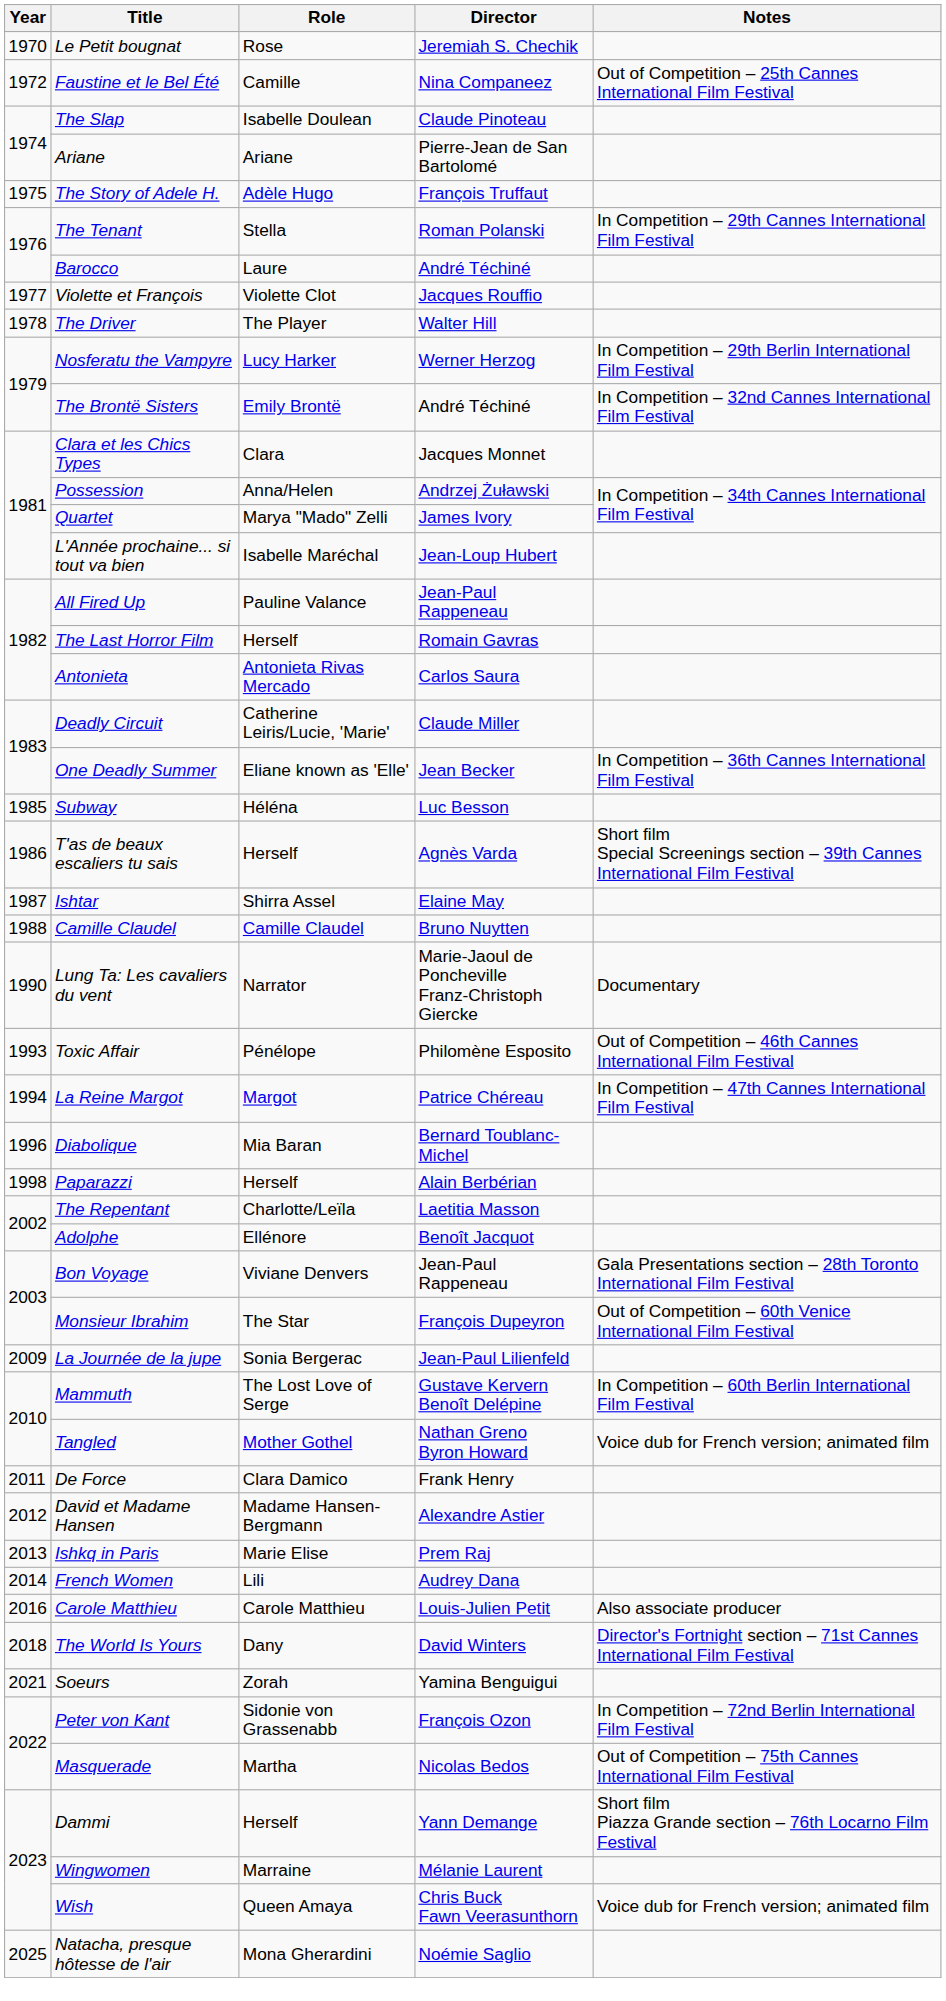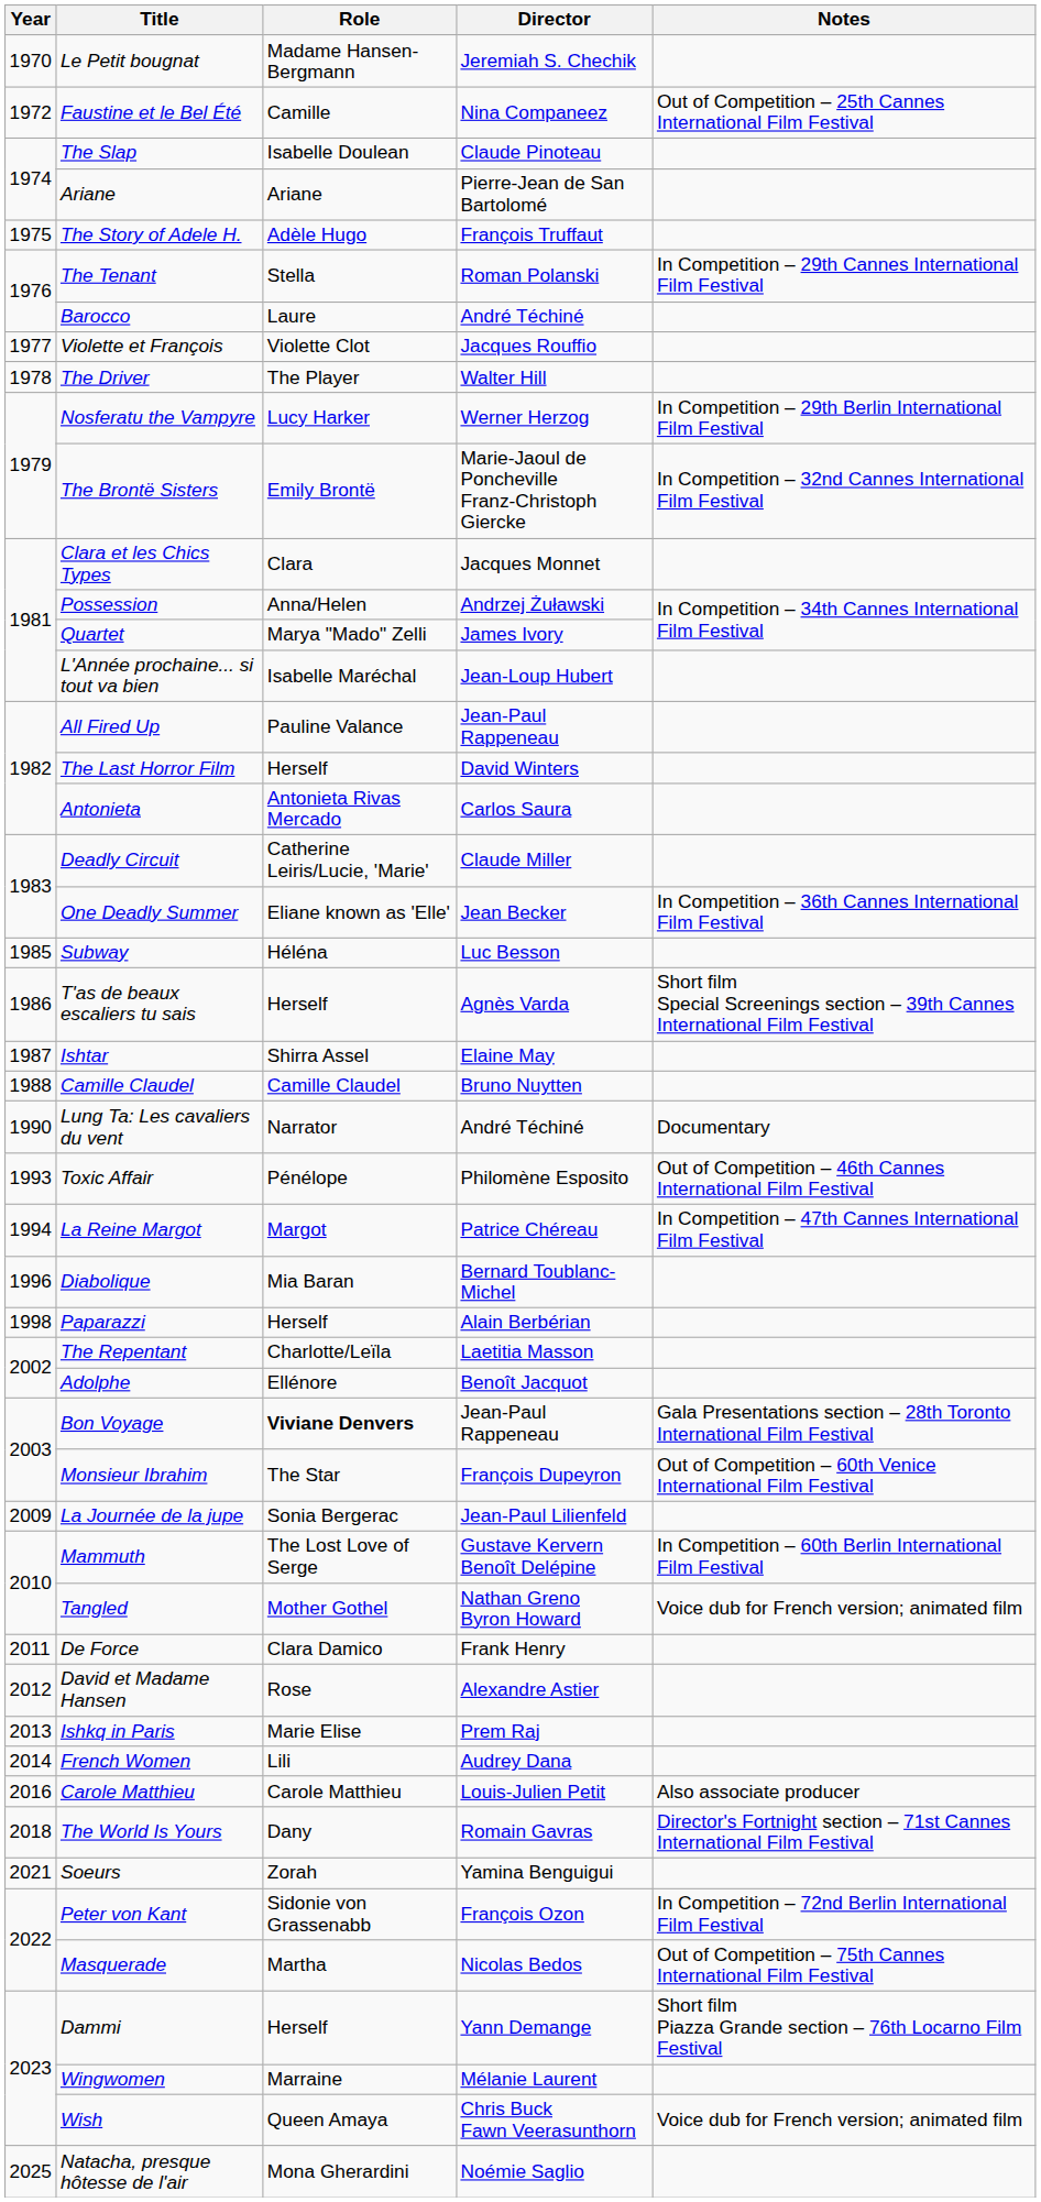 <table class="wikitable sortable unsortable">
 <tr>
 <th>Year</th>
 <th>Title</th>
 <th>Role</th>
 <th>Director</th>
 <th class="unsortable">Notes</th>
 </tr>
 <tr>
 <td>1970</td>
 <td><em>Le Petit bougnat</em></td>
-<td>Rose</td>
+<td>Madame Hansen-Bergmann</td>
 <td><a href='#'>Jeremiah S. Chechik</a></td>
 <td></td>
 </tr>
 <tr>
 <td>1972</td>
 <td><em><a href='#'>Faustine et le Bel Été</a></em></td>
 <td>Camille</td>
 <td><a href='#'>Nina Companeez</a></td>
 <td>Out of Competition – <a href='#'>25th Cannes International Film Festival</a></td>
 </tr>
 <tr>
 <td rowspan=2>1974</td>
 <td><em><a href='#'>The Slap</a></em></td>
 <td>Isabelle Doulean</td>
 <td><a href='#'>Claude Pinoteau</a></td>
 <td></td>
 </tr>
 <tr>
 <td><em>Ariane</em></td>
 <td>Ariane</td>
 <td>Pierre-Jean de San Bartolomé</td>
 <td></td>
 </tr>
 <tr>
 <td>1975</td>
 <td><em><a href='#'>The Story of Adele H.</a></em></td>
 <td><a href='#'>Adèle Hugo</a></td>
 <td><a href='#'>François Truffaut</a></td>
 <td></td>
 </tr>
 <tr>
 <td rowspan=2>1976</td>
 <td><em><a href='#'>The Tenant</a></em></td>
 <td>Stella</td>
 <td><a href='#'>Roman Polanski</a></td>
 <td>In Competition – <a href='#'>29th Cannes International Film Festival</a></td>
 </tr>
 <tr>
 <td><em><a href='#'>Barocco</a></em></td>
 <td>Laure</td>
 <td><a href='#'>André Téchiné</a></td>
 <td></td>
 </tr>
 <tr>
 <td>1977</td>
 <td><em>Violette et François</em></td>
 <td>Violette Clot</td>
 <td><a href='#'>Jacques Rouffio</a></td>
 <td></td>
 </tr>
 <tr>
 <td>1978</td>
 <td><em><a href='#'>The Driver</a></em></td>
 <td>The Player</td>
 <td><a href='#'>Walter Hill</a></td>
 <td></td>
 </tr>
 <tr>
 <td rowspan=2>1979</td>
 <td><em><a href='#'>Nosferatu the Vampyre</a></em></td>
 <td><a href='#'>Lucy Harker</a></td>
 <td><a href='#'>Werner Herzog</a></td>
 <td>In Competition – <a href='#'>29th Berlin International Film Festival</a></td>
 </tr>
 <tr>
 <td><em><a href='#'>The Brontë Sisters</a></em></td>
 <td><a href='#'>Emily Brontë</a></td>
-<td>André Téchiné</td>
+<td>Marie-Jaoul de Poncheville <br>Franz-Christoph Giercke</td>
 <td>In Competition – <a href='#'>32nd Cannes International Film Festival</a></td>
 </tr>
 <tr>
 <td rowspan=4>1981</td>
 <td><em><a href='#'>Clara et les Chics Types</a></em></td>
 <td>Clara</td>
 <td>Jacques Monnet</td>
 <td></td>
 </tr>
 <tr>
 <td><em><a href='#'>Possession</a></em></td>
 <td>Anna/Helen</td>
 <td><a href='#'>Andrzej Żuławski</a></td>
 <td rowspan=2>In Competition – <a href='#'>34th Cannes International Film Festival</a></td>
 </tr>
 <tr>
 <td><em><a href='#'>Quartet</a></em></td>
 <td>Marya "Mado" Zelli</td>
 <td><a href='#'>James Ivory</a></td>
 </tr>
 <tr>
 <td><em>L'Année prochaine... si tout va bien</em></td>
 <td>Isabelle Maréchal</td>
 <td><a href='#'>Jean-Loup Hubert</a></td>
 <td></td>
 </tr>
 <tr>
 <td rowspan=3>1982</td>
 <td><em><a href='#'>All Fired Up</a></em></td>
 <td>Pauline Valance</td>
 <td><a href='#'>Jean-Paul Rappeneau</a></td>
 <td></td>
 </tr>
 <tr>
 <td><em><a href='#'>The Last Horror Film</a></em></td>
 <td>Herself</td>
-<td><a href='#'>Romain Gavras</a></td>
+<td><a href='#'>David Winters</a></td>
 <td></td>
 </tr>
 <tr>
 <td><em><a href='#'>Antonieta</a></em></td>
 <td><a href='#'>Antonieta Rivas Mercado</a></td>
 <td><a href='#'>Carlos Saura</a></td>
 <td></td>
 </tr>
 <tr>
 <td rowspan=2>1983</td>
 <td><em><a href='#'>Deadly Circuit</a></em></td>
 <td>Catherine Leiris/Lucie, 'Marie'</td>
 <td><a href='#'>Claude Miller</a></td>
 <td></td>
 </tr>
 <tr>
 <td><em><a href='#'>One Deadly Summer</a></em></td>
 <td>Eliane known as 'Elle'</td>
 <td><a href='#'>Jean Becker</a></td>
 <td>In Competition – <a href='#'>36th Cannes International Film Festival</a></td>
 </tr>
 <tr>
 <td>1985</td>
 <td><em><a href='#'>Subway</a></em></td>
 <td>Héléna</td>
 <td><a href='#'>Luc Besson</a></td>
 <td></td>
 </tr>
 <tr>
 <td>1986</td>
 <td><em>T'as de beaux escaliers tu sais</em></td>
 <td>Herself</td>
 <td><a href='#'>Agnès Varda</a></td>
 <td>Short film<br>Special Screenings section – <a href='#'>39th Cannes International Film Festival</a></td>
 </tr>
 <tr>
 <td>1987</td>
 <td><em><a href='#'>Ishtar</a></em></td>
 <td>Shirra Assel</td>
 <td><a href='#'>Elaine May</a></td>
 <td></td>
 </tr>
 <tr>
 <td>1988</td>
 <td><em><a href='#'>Camille Claudel</a></em></td>
 <td><a href='#'>Camille Claudel</a></td>
 <td><a href='#'>Bruno Nuytten</a></td>
 <td></td>
 </tr>
 <tr>
 <td>1990</td>
 <td><em>Lung Ta: Les cavaliers du vent</em></td>
 <td>Narrator</td>
-<td>Marie-Jaoul de Poncheville <br>Franz-Christoph Giercke</td>
+<td>André Téchiné</td>
 <td>Documentary</td>
 </tr>
 <tr>
 <td>1993</td>
 <td><em>Toxic Affair</em></td>
 <td>Pénélope</td>
 <td>Philomène Esposito</td>
 <td>Out of Competition – <a href='#'>46th Cannes International Film Festival</a></td>
 </tr>
 <tr>
 <td>1994</td>
 <td><em><a href='#'>La Reine Margot</a></em></td>
 <td><a href='#'>Margot</a></td>
 <td><a href='#'>Patrice Chéreau</a></td>
 <td>In Competition – <a href='#'>47th Cannes International Film Festival</a></td>
 </tr>
 <tr>
 <td>1996</td>
 <td><em><a href='#'>Diabolique</a></em></td>
 <td>Mia Baran</td>
 <td><a href='#'>Bernard Toublanc-Michel</a></td>
 <td></td>
 </tr>
 <tr>
 <td>1998</td>
 <td><em><a href='#'>Paparazzi</a></em></td>
 <td>Herself</td>
 <td><a href='#'>Alain Berbérian</a></td>
 <td></td>
 </tr>
 <tr>
 <td rowspan=2>2002</td>
 <td><em><a href='#'>The Repentant</a></em></td>
 <td>Charlotte/Leïla</td>
 <td><a href='#'>Laetitia Masson</a></td>
 <td></td>
 </tr>
 <tr>
 <td><em><a href='#'>Adolphe</a></em></td>
 <td>Ellénore</td>
 <td><a href='#'>Benoît Jacquot</a></td>
 <td></td>
 </tr>
 <tr>
 <td rowspan=2>2003</td>
 <td><em><a href='#'>Bon Voyage</a></em></td>
-<td>Viviane Denvers</td>
+<td><strong>Viviane Denvers</strong></td>
 <td>Jean-Paul Rappeneau</td>
 <td>Gala Presentations section – <a href='#'>28th Toronto International Film Festival</a></td>
 </tr>
 <tr>
 <td><em><a href='#'>Monsieur Ibrahim</a></em></td>
 <td>The Star</td>
 <td><a href='#'>François Dupeyron</a></td>
 <td>Out of Competition – <a href='#'>60th Venice International Film Festival</a></td>
 </tr>
 <tr>
 <td>2009</td>
 <td><em><a href='#'>La Journée de la jupe</a></em></td>
 <td>Sonia Bergerac</td>
 <td><a href='#'>Jean-Paul Lilienfeld</a></td>
 <td></td>
 </tr>
 <tr>
 <td rowspan=2>2010</td>
 <td><em><a href='#'>Mammuth</a></em></td>
 <td>The Lost Love of Serge</td>
 <td><a href='#'>Gustave Kervern</a> <br><a href='#'>Benoît Delépine</a></td>
 <td>In Competition – <a href='#'>60th Berlin International Film Festival</a></td>
 </tr>
 <tr>
 <td><em><a href='#'>Tangled</a></em></td>
 <td><a href='#'>Mother Gothel</a></td>
 <td><a href='#'>Nathan Greno</a> <br><a href='#'>Byron Howard</a></td>
 <td>Voice dub for French version; animated film</td>
 </tr>
 <tr>
 <td>2011</td>
 <td><em>De Force</em></td>
 <td>Clara Damico</td>
 <td>Frank Henry</td>
 <td></td>
 </tr>
 <tr>
 <td>2012</td>
 <td><em>David et Madame Hansen</em></td>
-<td>Madame Hansen-Bergmann</td>
+<td>Rose</td>
 <td><a href='#'>Alexandre Astier</a></td>
 <td></td>
 </tr>
 <tr>
 <td>2013</td>
 <td><em><a href='#'>Ishkq in Paris</a></em></td>
 <td>Marie Elise</td>
 <td><a href='#'>Prem Raj</a></td>
 <td></td>
 </tr>
 <tr>
 <td>2014</td>
 <td><em><a href='#'>French Women</a></em></td>
 <td>Lili</td>
 <td><a href='#'>Audrey Dana</a></td>
 <td></td>
 </tr>
 <tr>
 <td>2016</td>
 <td><em><a href='#'>Carole Matthieu</a></em></td>
 <td>Carole Matthieu</td>
 <td><a href='#'>Louis-Julien Petit</a></td>
 <td>Also associate producer</td>
 </tr>
 <tr>
 <td>2018</td>
 <td><em><a href='#'>The World Is Yours</a></em></td>
 <td>Dany</td>
-<td><a href='#'>David Winters</a></td>
+<td><a href='#'>Romain Gavras</a></td>
 <td><a href='#'>Director's Fortnight</a> section – <a href='#'>71st Cannes International Film Festival</a></td>
 </tr>
 <tr>
 <td>2021</td>
 <td><em>Soeurs</em></td>
 <td>Zorah</td>
 <td>Yamina Benguigui</td>
 <td></td>
 </tr>
 <tr>
 <td rowspan=2>2022</td>
 <td><em><a href='#'>Peter von Kant</a></em></td>
 <td>Sidonie von Grassenabb</td>
 <td><a href='#'>François Ozon</a></td>
 <td>In Competition – <a href='#'>72nd Berlin International Film Festival</a></td>
 </tr>
 <tr>
 <td><em><a href='#'>Masquerade</a></em></td>
 <td>Martha</td>
 <td><a href='#'>Nicolas Bedos</a></td>
 <td>Out of Competition – <a href='#'>75th Cannes International Film Festival</a></td>
 </tr>
 <tr>
 <td rowspan=3>2023</td>
 <td><em>Dammi</em></td>
 <td>Herself</td>
 <td><a href='#'>Yann Demange</a></td>
 <td>Short film<br>Piazza Grande section – <a href='#'>76th Locarno Film Festival</a></td>
 </tr>
 <tr>
 <td><em><a href='#'>Wingwomen</a></em></td>
 <td>Marraine</td>
 <td><a href='#'>Mélanie Laurent</a></td>
 <td></td>
 </tr>
 <tr>
 <td><em><a href='#'>Wish</a></em></td>
 <td>Queen Amaya</td>
 <td><a href='#'>Chris Buck</a> <br><a href='#'>Fawn Veerasunthorn</a></td>
 <td>Voice dub for French version; animated film</td>
 </tr>
 <tr>
 <td>2025</td>
 <td><em>Natacha, presque hôtesse de l'air</em></td>
 <td>Mona Gherardini</td>
 <td><a href='#'>Noémie Saglio</a></td>
 <td></td>
 </tr>
 </table>
